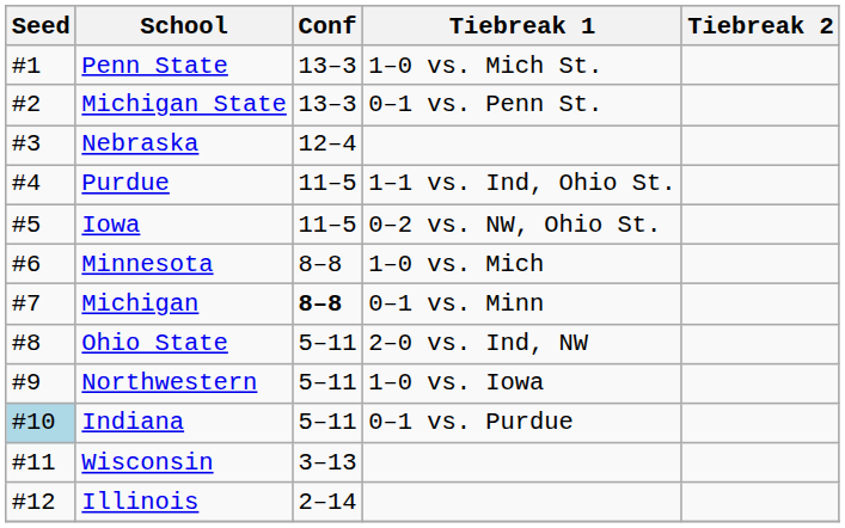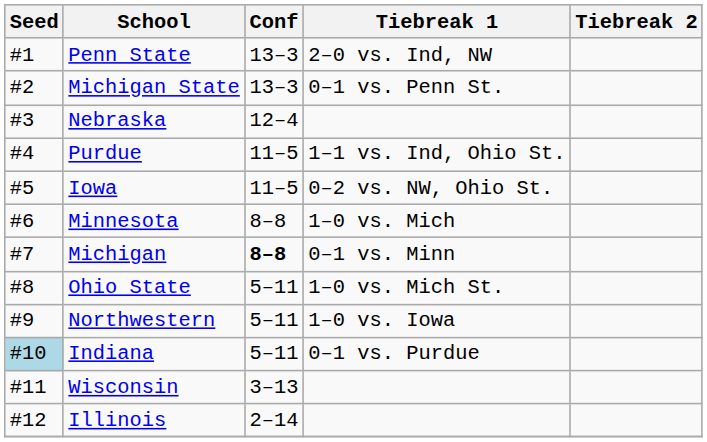 <table class="wikitable">
 <tr style="background:#efefef;">
 <th>Seed</th>
 <th>School</th>
 <th>Conf</th>
 <th>Tiebreak 1</th>
 <th>Tiebreak 2</th>
 </tr>
 <tr>
 <td>#1</td>
 <td><a href='#'>Penn State</a></td>
 <td>13–3</td>
-<td>1–0 vs. Mich St.</td>
+<td>2–0 vs. Ind, NW</td>
 <td></td>
 </tr>
 <tr>
 <td>#2</td>
 <td><a href='#'>Michigan State</a></td>
 <td>13–3</td>
 <td>0–1 vs. Penn St.</td>
 <td></td>
 </tr>
 <tr>
 <td>#3</td>
 <td><a href='#'>Nebraska</a></td>
 <td>12–4</td>
 <td></td>
 <td></td>
 </tr>
 <tr>
 <td>#4</td>
 <td><a href='#'>Purdue</a></td>
 <td>11–5</td>
 <td>1–1 vs. Ind, Ohio St.</td>
 <td></td>
 </tr>
 <tr>
 <td>#5</td>
 <td><a href='#'>Iowa</a></td>
 <td>11–5</td>
 <td>0–2 vs. NW, Ohio St.</td>
 <td></td>
 </tr>
 <tr>
 <td>#6</td>
 <td><a href='#'>Minnesota</a></td>
 <td>8–8</td>
 <td>1–0 vs. Mich</td>
 <td></td>
 </tr>
 <tr>
 <td>#7</td>
 <td><a href='#'>Michigan</a></td>
 <td><strong>8–8</strong></td>
 <td>0–1 vs. Minn</td>
 <td></td>
 </tr>
 <tr>
 <td>#8</td>
 <td><a href='#'>Ohio State</a></td>
 <td>5–11</td>
-<td>2–0 vs. Ind, NW</td>
+<td>1–0 vs. Mich St.</td>
 <td></td>
 </tr>
 <tr>
 <td>#9</td>
 <td><a href='#'>Northwestern</a></td>
 <td>5–11</td>
 <td>1–0 vs. Iowa</td>
 <td></td>
 </tr>
 <tr>
 <td style="background: lightblue;">#10</td>
 <td><a href='#'>Indiana</a></td>
 <td>5–11</td>
 <td>0–1 vs. Purdue</td>
 <td></td>
 </tr>
 <tr>
 <td>#11</td>
 <td><a href='#'>Wisconsin</a></td>
 <td>3–13</td>
 <td></td>
 <td></td>
 </tr>
 <tr>
 <td>#12</td>
 <td><a href='#'>Illinois</a></td>
 <td>2–14</td>
 <td></td>
 <td></td>
 </tr>
 <tr>
 </tr>
 </table>
